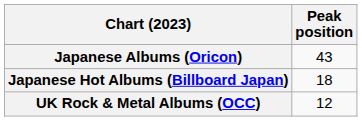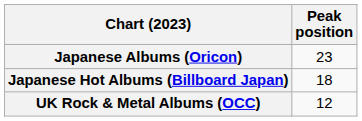 <table class="wikitable plainrowheaders sortable" style="text-align:center;">
 <tr>
 <th scope="col">Chart (2023)</th>
 <th scope="col">Peak<br>position</th>
 </tr>
 <tr>
 <th scope="row">Japanese Albums (<a href='#'>Oricon</a>)</th>
-<td>43</td>
+<td>23</td>
 </tr>
 <tr>
 <th scope="row">Japanese Hot Albums (<a href='#'>Billboard Japan</a>)</th>
 <td>18</td>
 </tr>
 <tr>
 <th scope="row">UK Rock & Metal Albums (<a href='#'>OCC</a>)</th>
 <td>12</td>
 </tr>
 </table>
